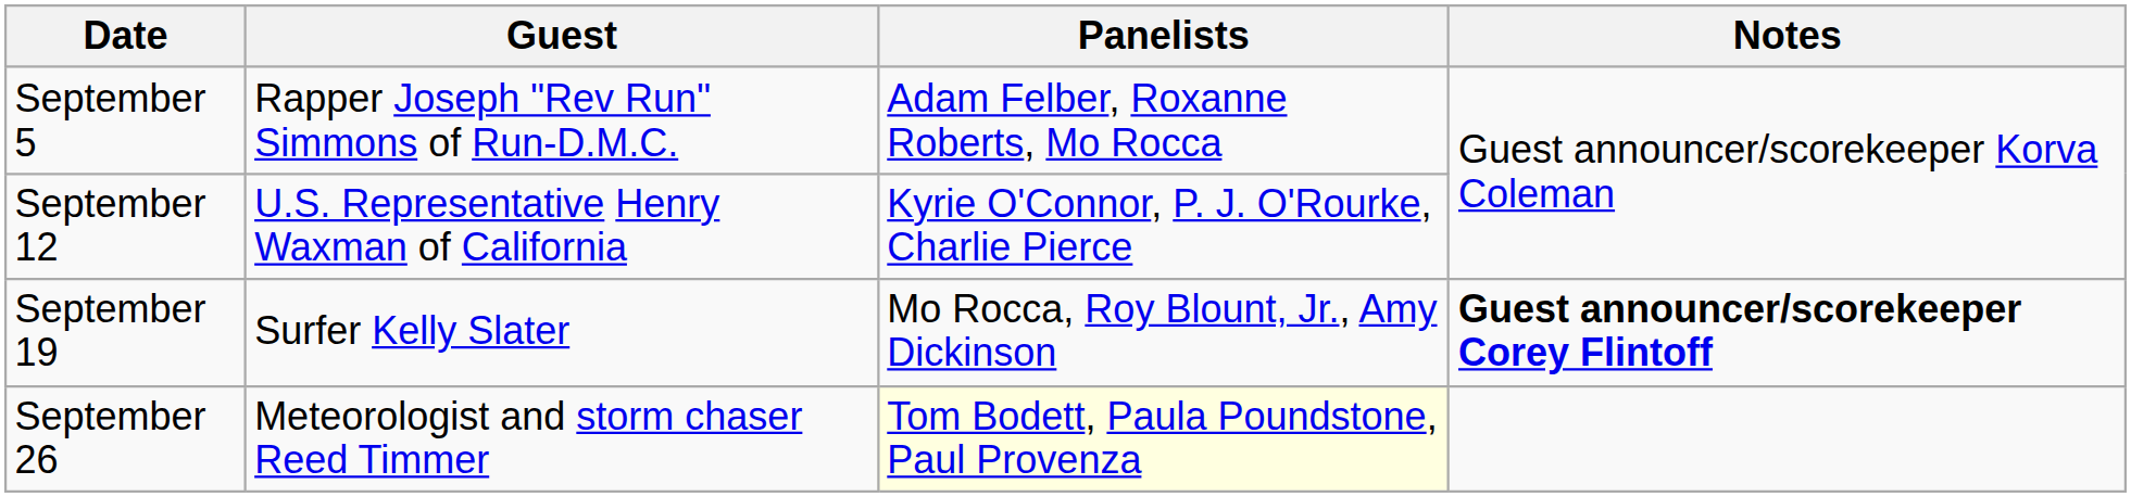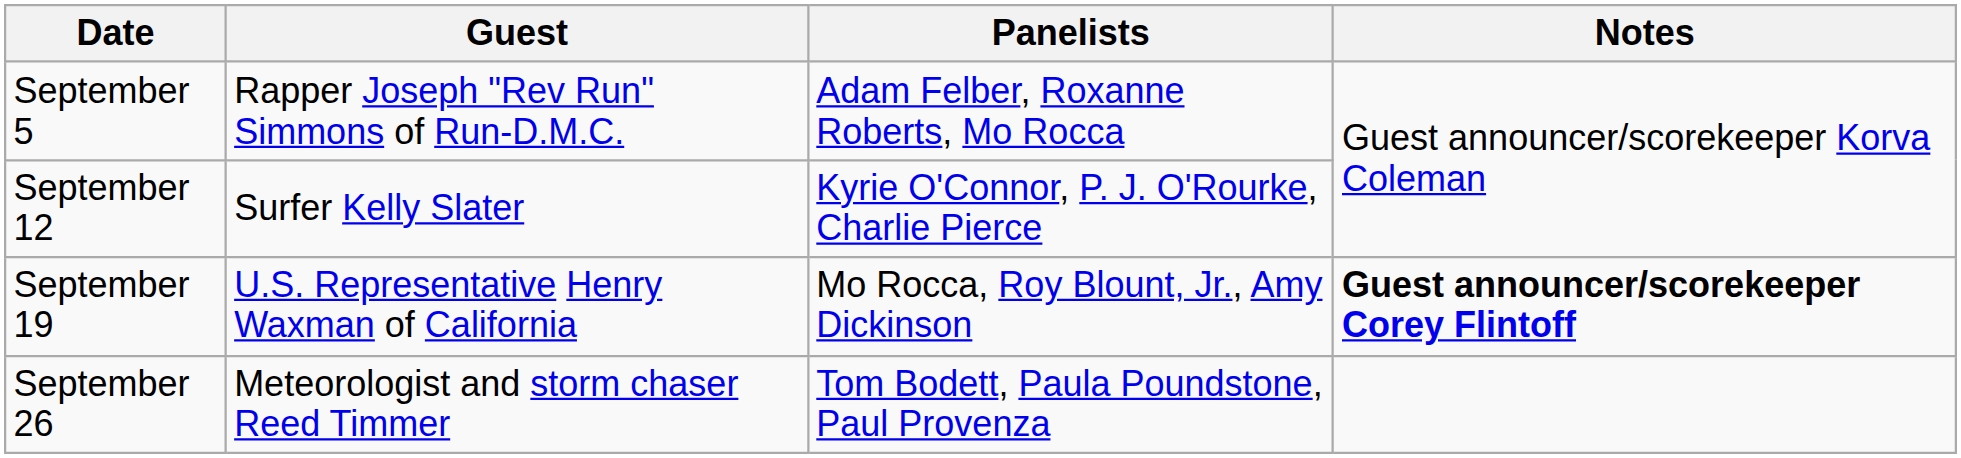 <table class="wikitable">
 <tr>
 <th>Date</th>
 <th>Guest</th>
 <th>Panelists</th>
 <th>Notes</th>
 </tr>
 <tr>
 <td>September 5</td>
 <td>Rapper <a href='#'>Joseph "Rev Run" Simmons</a> of <a href='#'>Run-D.M.C.</a></td>
 <td><a href='#'>Adam Felber</a>, <a href='#'>Roxanne Roberts</a>, <a href='#'>Mo Rocca</a></td>
 <td rowspan=2>Guest announcer/scorekeeper <a href='#'>Korva Coleman</a></td>
 </tr>
 <tr>
 <td>September 12</td>
-<td><a href='#'>U.S. Representative</a> <a href='#'>Henry Waxman</a> of <a href='#'>California</a></td>
+<td>Surfer <a href='#'>Kelly Slater</a></td>
 <td><a href='#'>Kyrie O'Connor</a>, <a href='#'>P. J. O'Rourke</a>, <a href='#'>Charlie Pierce</a></td>
 </tr>
 <tr>
 <td>September 19</td>
-<td>Surfer <a href='#'>Kelly Slater</a></td>
+<td><a href='#'>U.S. Representative</a> <a href='#'>Henry Waxman</a> of <a href='#'>California</a></td>
 <td>Mo Rocca, <a href='#'>Roy Blount, Jr.</a>, <a href='#'>Amy Dickinson</a></td>
 <td><strong>Guest announcer/scorekeeper <a href='#'>Corey Flintoff</a></strong></td>
 </tr>
 <tr>
 <td>September 26</td>
 <td>Meteorologist and <a href='#'>storm chaser</a> <a href='#'>Reed Timmer</a></td>
-<td style="background: lightyellow;"><a href='#'>Tom Bodett</a>, <a href='#'>Paula Poundstone</a>, <a href='#'>Paul Provenza</a></td>
+<td><a href='#'>Tom Bodett</a>, <a href='#'>Paula Poundstone</a>, <a href='#'>Paul Provenza</a></td>
 <td></td>
 </tr>
 </table>
